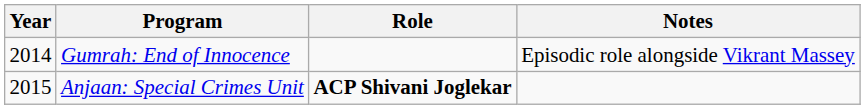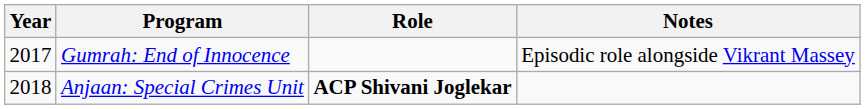 <table class="wikitable">
 <tr>
 <th>Year</th>
 <th>Program</th>
 <th>Role</th>
 <th>Notes</th>
 </tr>
 <tr>
-<td>2014</td>
+<td>2017</td>
 <td><em><a href='#'>Gumrah: End of Innocence</a></em></td>
 <td></td>
 <td>Episodic role alongside <a href='#'>Vikrant Massey</a></td>
 </tr>
 <tr>
-<td>2015</td>
+<td>2018</td>
 <td><em><a href='#'>Anjaan: Special Crimes Unit</a></em></td>
 <td><strong>ACP Shivani Joglekar</strong></td>
 <td></td>
 </tr>
 </table>
